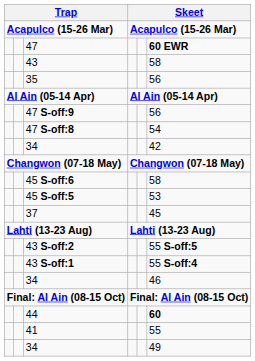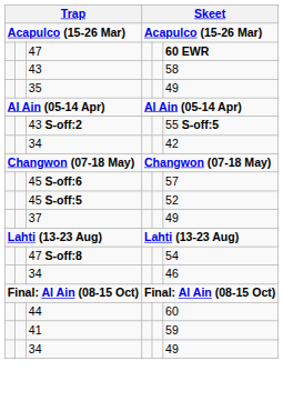 <table class="wikitable">
 <tr>
 <th colspan="3"><a href='#'>Trap</a></th>
 <th colspan="3"><a href='#'>Skeet</a></th>
 </tr>
 <tr>
 <td colspan="3"><strong><a href='#'>Acapulco</a> </strong> <strong>(15-26 Mar)</strong></td>
 <td colspan="3"><strong><a href='#'>Acapulco</a> </strong> <strong>(15-26 Mar)</strong></td>
 </tr>
 <tr>
 <td></td>
 <td></td>
 <td>47</td>
 <td></td>
 <td></td>
 <td><strong>60 EWR</strong></td>
 </tr>
 <tr>
 <td></td>
 <td></td>
 <td>43</td>
 <td></td>
 <td></td>
 <td>58</td>
 </tr>
 <tr>
 <td></td>
 <td></td>
 <td>35</td>
 <td></td>
 <td></td>
-<td>56</td>
+<td>49</td>
 </tr>
 <tr>
 <td colspan="3"><strong><a href='#'>Al Ain</a> </strong> <strong>(05-14 Apr)</strong></td>
 <td colspan="3"><strong><a href='#'>Al Ain</a> </strong> <strong>(05-14 Apr)</strong></td>
 </tr>
 <tr>
 <td></td>
 <td></td>
-<td>47 <strong>S-off:9</strong></td>
+<td>43 <strong>S-off:2</strong></td>
 <td></td>
 <td></td>
-<td>56</td>
-</tr>
-<tr>
-<td></td>
-<td></td>
-<td>47 <strong>S-off:8</strong></td>
-<td></td>
-<td></td>
-<td>54</td>
+<td>55 <strong>S-off:5</strong></td>
 </tr>
 <tr>
 <td></td>
 <td></td>
 <td>34</td>
 <td></td>
 <td></td>
 <td>42</td>
 </tr>
 <tr>
 <td colspan="3"><strong><a href='#'>Changwon</a></strong> <strong></strong> <strong>(07-18 May)</strong></td>
 <td colspan="3"><strong><a href='#'>Changwon</a></strong> <strong></strong> <strong>(07-18 May)</strong></td>
 </tr>
 <tr>
 <td></td>
 <td></td>
 <td>45 <strong>S-off:6</strong></td>
 <td></td>
 <td></td>
-<td>58</td>
+<td>57</td>
 </tr>
 <tr>
 <td></td>
 <td></td>
 <td>45 <strong>S-off:5</strong></td>
 <td></td>
 <td></td>
-<td>53</td>
+<td>52</td>
 </tr>
 <tr>
 <td></td>
 <td></td>
 <td>37</td>
 <td></td>
 <td></td>
-<td>45</td>
+<td>49</td>
 </tr>
 <tr>
 <td colspan="3"><strong><a href='#'>Lahti</a></strong> <strong></strong> <strong>(13-23 Aug)</strong></td>
 <td colspan="3"><strong><a href='#'>Lahti</a></strong> <strong></strong> <strong>(13-23 Aug)</strong></td>
 </tr>
 <tr>
 <td></td>
 <td></td>
-<td>43 <strong>S-off:2</strong></td>
+<td>47 <strong>S-off:8</strong></td>
 <td></td>
 <td></td>
-<td>55 <strong>S-off:5</strong></td>
-</tr>
-<tr>
-<td></td>
-<td></td>
-<td>43 <strong>S-off:1</strong></td>
-<td></td>
-<td></td>
-<td>55 <strong>S-off:4</strong></td>
+<td>54</td>
 </tr>
 <tr>
 <td></td>
 <td></td>
 <td>34</td>
 <td></td>
 <td></td>
 <td>46</td>
 </tr>
 <tr>
 <td colspan="3"><strong>Final: <a href='#'>Al Ain</a> </strong> <strong>(08-15 Oct)</strong></td>
 <td colspan="3"><strong>Final: <a href='#'>Al Ain</a> </strong> <strong>(08-15 Oct)</strong></td>
 </tr>
 <tr>
 <td></td>
 <td></td>
 <td>44</td>
 <td></td>
 <td></td>
-<td><strong>60</strong></td>
+<td>60</td>
 </tr>
 <tr>
 <td></td>
 <td></td>
 <td>41</td>
 <td></td>
 <td></td>
-<td>55</td>
+<td>59</td>
 </tr>
 <tr>
 <td></td>
 <td></td>
 <td>34</td>
 <td></td>
 <td></td>
 <td>49</td>
 </tr>
 </table>
